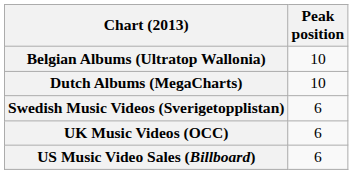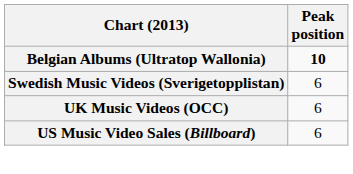 <table class="wikitable sortable plainrowheaders" style="text-align:center">
 <tr>
 <th scope="col">Chart (2013)</th>
 <th scope="col">Peak<br>position</th>
 </tr>
 <tr>
 <th scope="row">Belgian Albums (Ultratop Wallonia)</th>
-<td>10</td>
-</tr>
-<tr>
-<th scope="row">Dutch Albums (MegaCharts)</th>
-<td>10</td>
+<td><strong>10</strong></td>
 </tr>
 <tr>
 <th scope="row">Swedish Music Videos (Sverigetopplistan)</th>
 <td>6</td>
 </tr>
 <tr>
 <th scope="row">UK Music Videos (OCC)</th>
 <td>6</td>
 </tr>
 <tr>
 <th scope="row">US Music Video Sales (<em>Billboard</em>)</th>
 <td>6</td>
 </tr>
 </table>
